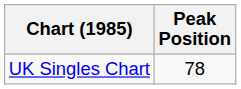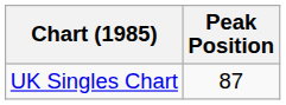 <table class="wikitable sortable">
 <tr>
 <th align="left">Chart (1985)</th>
 <th align="left">Peak<br>Position</th>
 </tr>
 <tr>
 <td align="left"><a href='#'>UK Singles Chart</a></td>
-<td align="center">78</td>
+<td align="center">87</td>
 </tr>
 </table>
